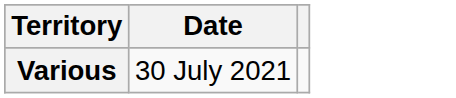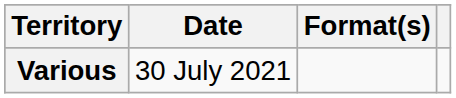 <table class="wikitable plainrowheaders">
 <tr>
 <th scope="col">Territory</th>
 <th scope="col">Date</th>
+<th scope="col">Format(s)</th>
 <th scope="col"></th>
 </tr>
 <tr>
 <th scope="row">Various</th>
 <td>30 July 2021</td>
 <td></td>
+<td></td>
 </tr>
 </table>
